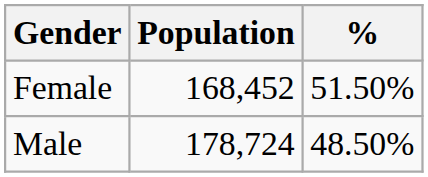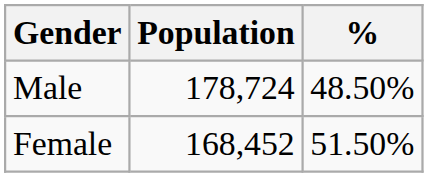 <table class="wikitable" style="font-size: 95%; text-align: right">
 <tr>
 <th>Gender</th>
 <th>Population</th>
 <th>%</th>
 </tr>
 <tr>
+<td align="left">Male</td>
+<td>178,724</td>
+<td>48.50%</td>
+</tr>
+<tr>
 <td align="left">Female</td>
 <td>168,452</td>
 <td>51.50%</td>
 </tr>
-<tr>
-<td align="left">Male</td>
-<td>178,724</td>
-<td>48.50%</td>
-</tr>
 </table>
